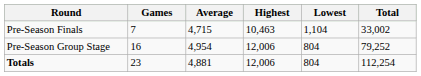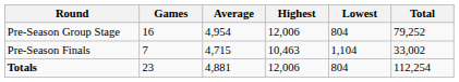 <table class="wikitable">
 <tr style="background:#c0ffc0;">
 <th width=180>Round</th>
 <th width=80>Games</th>
 <th width=80>Average</th>
 <th width=80>Highest</th>
 <th width=80>Lowest</th>
 <th width=80>Total</th>
 </tr>
 <tr>
+<td style="text-align:left;">Pre-Season Group Stage</td>
+<td>16</td>
+<td>4,954</td>
+<td>12,006</td>
+<td>804</td>
+<td>79,252</td>
+</tr>
+<tr>
 <td style="text-align:left;">Pre-Season Finals</td>
 <td>7</td>
 <td>4,715</td>
 <td>10,463</td>
 <td>1,104</td>
 <td>33,002</td>
-</tr>
-<tr>
-<td style="text-align:left;">Pre-Season Group Stage</td>
-<td>16</td>
-<td>4,954</td>
-<td>12,006</td>
-<td>804</td>
-<td>79,252</td>
 </tr>
 <tr>
 <td style="text-align:left;"><strong>Totals</strong></td>
 <td>23</td>
 <td>4,881</td>
 <td>12,006</td>
 <td>804</td>
 <td>112,254</td>
 </tr>
 </table>
